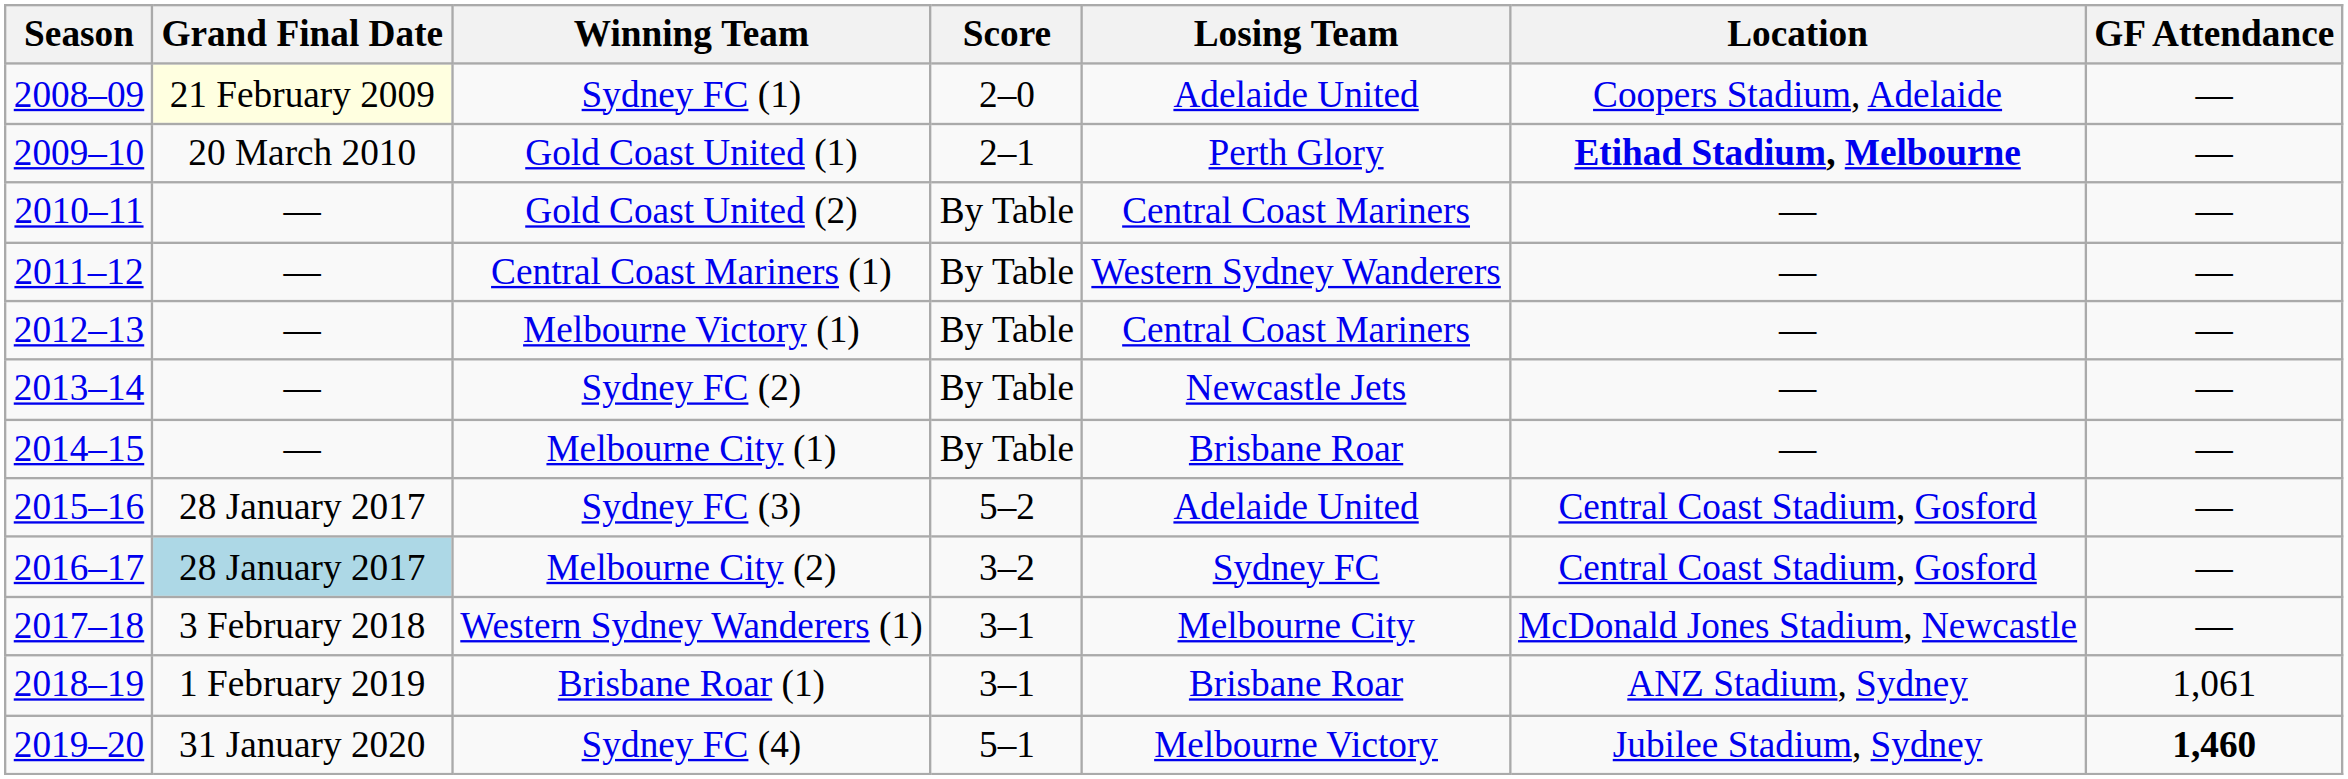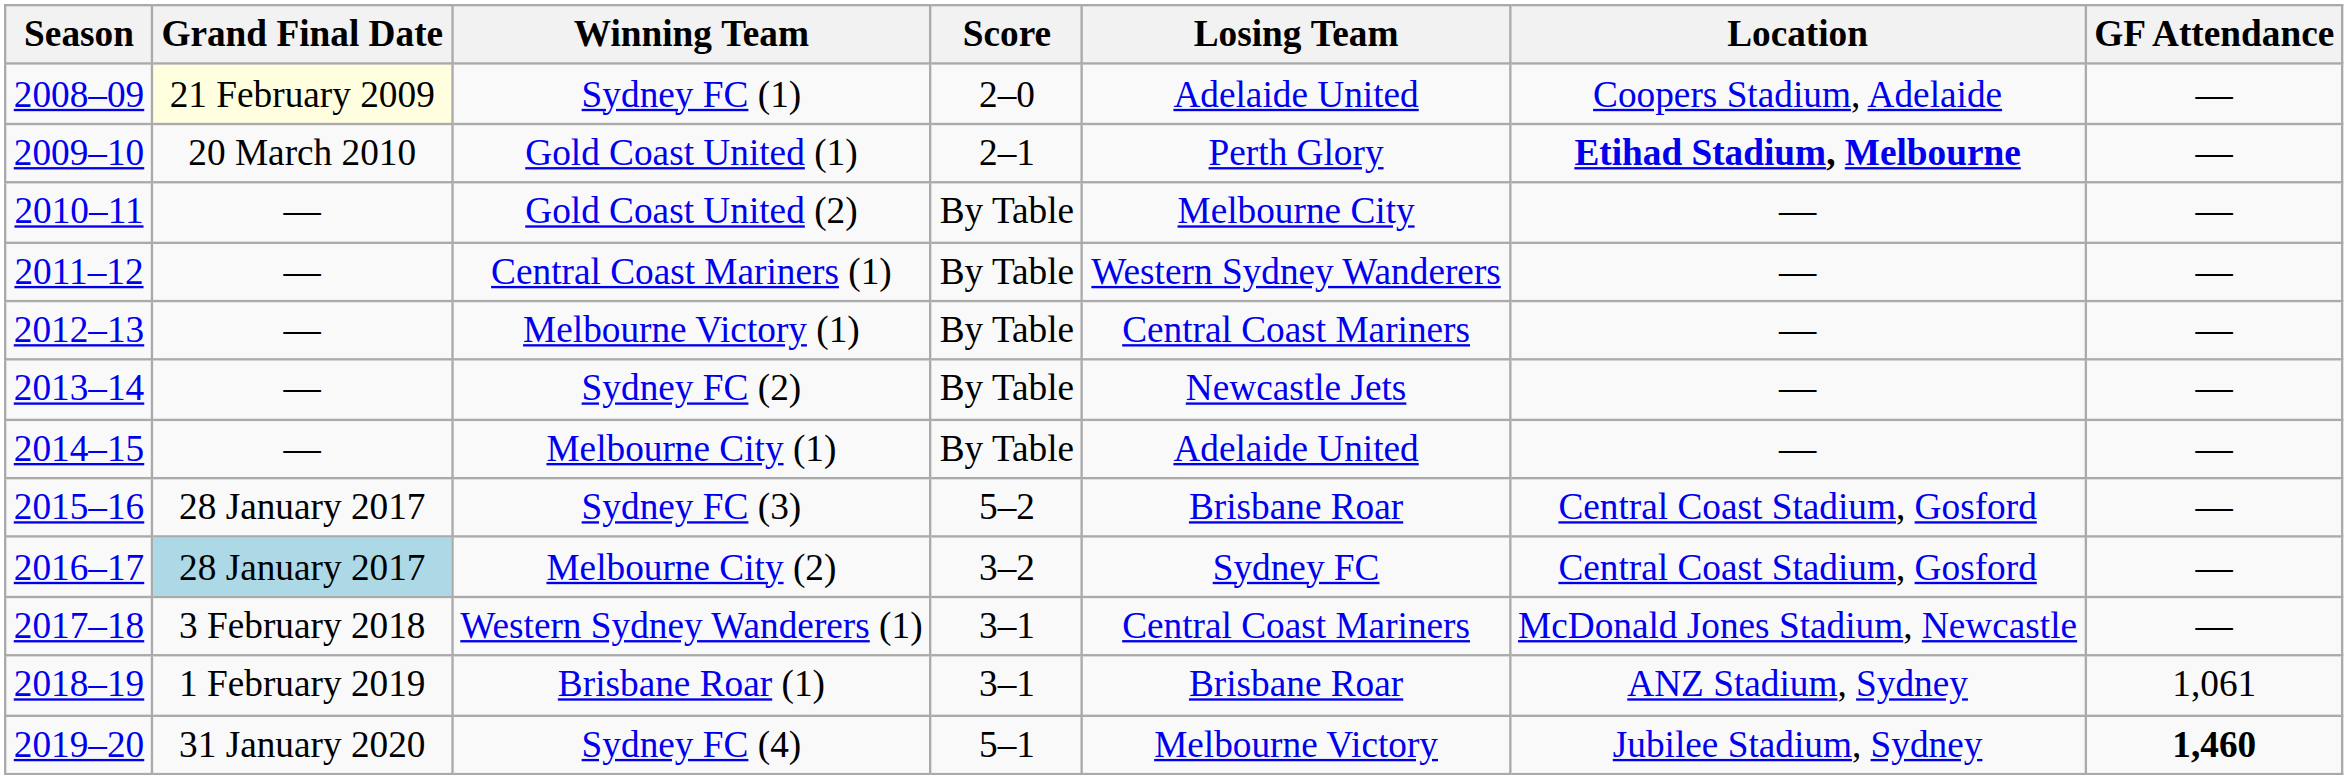 <table class="wikitable" style="text-align: center;">
 <tr>
 <th>Season</th>
 <th>Grand Final Date</th>
 <th>Winning Team</th>
 <th>Score</th>
 <th>Losing Team</th>
 <th>Location</th>
 <th>GF Attendance</th>
 </tr>
 <tr>
 <td><a href='#'>2008–09</a></td>
 <td style="background: lightyellow;">21 February 2009</td>
 <td><a href='#'>Sydney FC</a> (1)</td>
 <td>2–0</td>
 <td><a href='#'>Adelaide United</a></td>
 <td><a href='#'>Coopers Stadium</a>, <a href='#'>Adelaide</a></td>
 <td>—</td>
 </tr>
 <tr>
 <td><a href='#'>2009–10</a></td>
 <td>20 March 2010</td>
 <td><a href='#'>Gold Coast United</a> (1)</td>
 <td>2–1</td>
 <td><a href='#'>Perth Glory</a></td>
 <td><strong><a href='#'>Etihad Stadium</a>, <a href='#'>Melbourne</a></strong></td>
 <td>—</td>
 </tr>
 <tr>
 <td><a href='#'>2010–11</a></td>
 <td>—</td>
 <td><a href='#'>Gold Coast United</a> (2)</td>
 <td>By Table</td>
-<td><a href='#'>Central Coast Mariners</a></td>
+<td><a href='#'>Melbourne City</a></td>
 <td>—</td>
 <td>—</td>
 </tr>
 <tr>
 <td><a href='#'>2011–12</a></td>
 <td>—</td>
 <td><a href='#'>Central Coast Mariners</a> (1)</td>
 <td>By Table</td>
 <td><a href='#'>Western Sydney Wanderers</a></td>
 <td>—</td>
 <td>—</td>
 </tr>
 <tr>
 <td><a href='#'>2012–13</a></td>
 <td>—</td>
 <td><a href='#'>Melbourne Victory</a> (1)</td>
 <td>By Table</td>
 <td><a href='#'>Central Coast Mariners</a></td>
 <td>—</td>
 <td>—</td>
 </tr>
 <tr>
 <td><a href='#'>2013–14</a></td>
 <td>—</td>
 <td><a href='#'>Sydney FC</a> (2)</td>
 <td>By Table</td>
 <td><a href='#'>Newcastle Jets</a></td>
 <td>—</td>
 <td>—</td>
 </tr>
 <tr>
 <td><a href='#'>2014–15</a></td>
 <td>—</td>
 <td><a href='#'>Melbourne City</a> (1)</td>
 <td>By Table</td>
-<td><a href='#'>Brisbane Roar</a></td>
+<td><a href='#'>Adelaide United</a></td>
 <td>—</td>
 <td>—</td>
 </tr>
 <tr>
 <td><a href='#'>2015–16</a></td>
 <td>28 January 2017</td>
 <td><a href='#'>Sydney FC</a> (3)</td>
 <td>5–2</td>
-<td><a href='#'>Adelaide United</a></td>
+<td><a href='#'>Brisbane Roar</a></td>
 <td><a href='#'>Central Coast Stadium</a>, <a href='#'>Gosford</a></td>
 <td>—</td>
 </tr>
 <tr>
 <td><a href='#'>2016–17</a></td>
 <td style="background: lightblue;">28 January 2017</td>
 <td><a href='#'>Melbourne City</a> (2)</td>
 <td>3–2</td>
 <td><a href='#'>Sydney FC</a></td>
 <td><a href='#'>Central Coast Stadium</a>, <a href='#'>Gosford</a></td>
 <td>—</td>
 </tr>
 <tr>
 <td><a href='#'>2017–18</a></td>
 <td>3 February 2018</td>
 <td><a href='#'>Western Sydney Wanderers</a> (1)</td>
 <td>3–1</td>
-<td><a href='#'>Melbourne City</a></td>
+<td><a href='#'>Central Coast Mariners</a></td>
 <td><a href='#'>McDonald Jones Stadium</a>, <a href='#'>Newcastle</a></td>
 <td>—</td>
 </tr>
 <tr>
 <td><a href='#'>2018–19</a></td>
 <td>1 February 2019</td>
 <td><a href='#'>Brisbane Roar</a> (1)</td>
 <td>3–1</td>
 <td><a href='#'>Brisbane Roar</a></td>
 <td><a href='#'>ANZ Stadium</a>, <a href='#'>Sydney</a></td>
 <td>1,061</td>
 </tr>
 <tr>
 <td><a href='#'>2019–20</a></td>
 <td>31 January 2020</td>
 <td><a href='#'>Sydney FC</a> (4)</td>
 <td>5–1</td>
 <td><a href='#'>Melbourne Victory</a></td>
 <td><a href='#'>Jubilee Stadium</a>, <a href='#'>Sydney</a></td>
 <td><strong>1,460</strong></td>
 </tr>
 </table>
